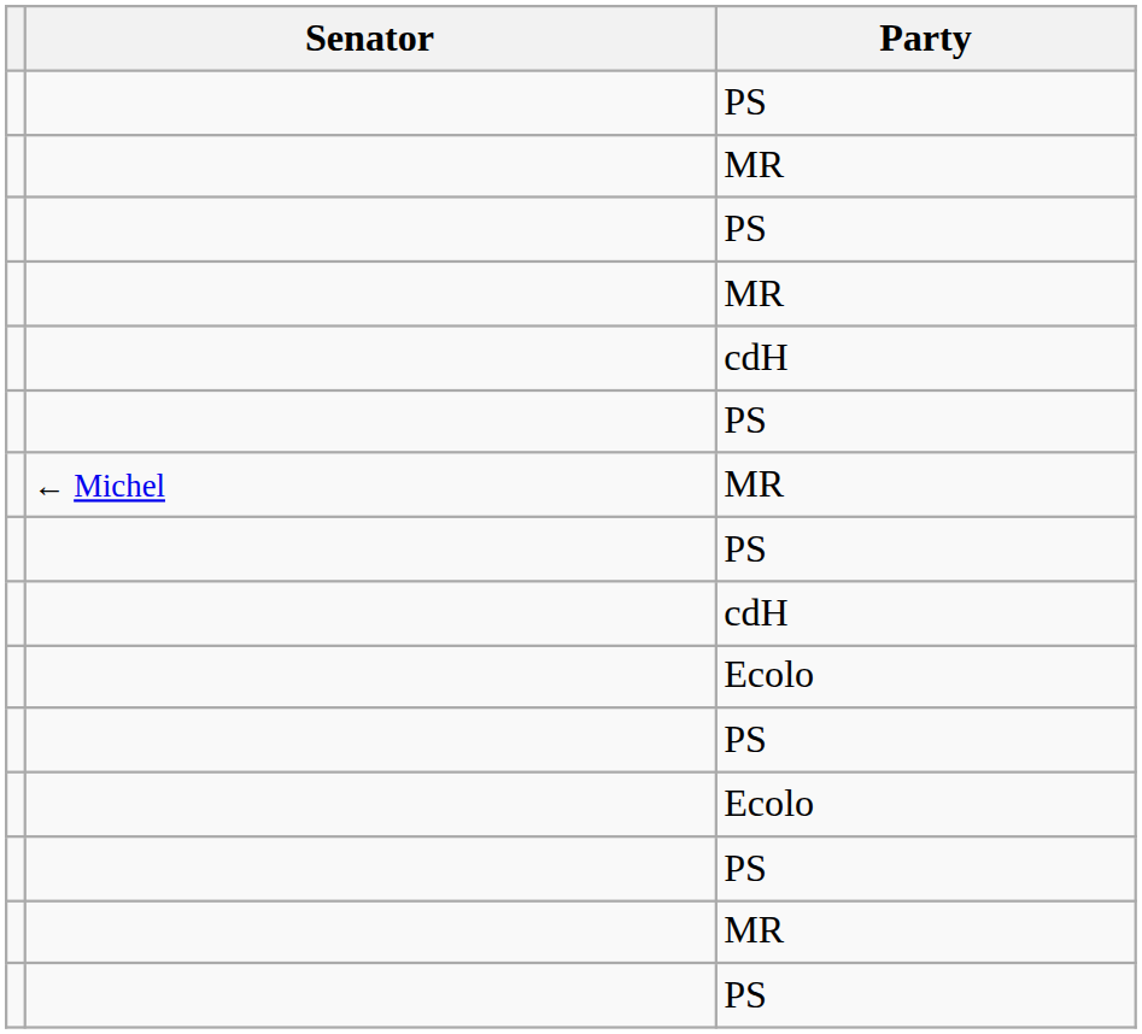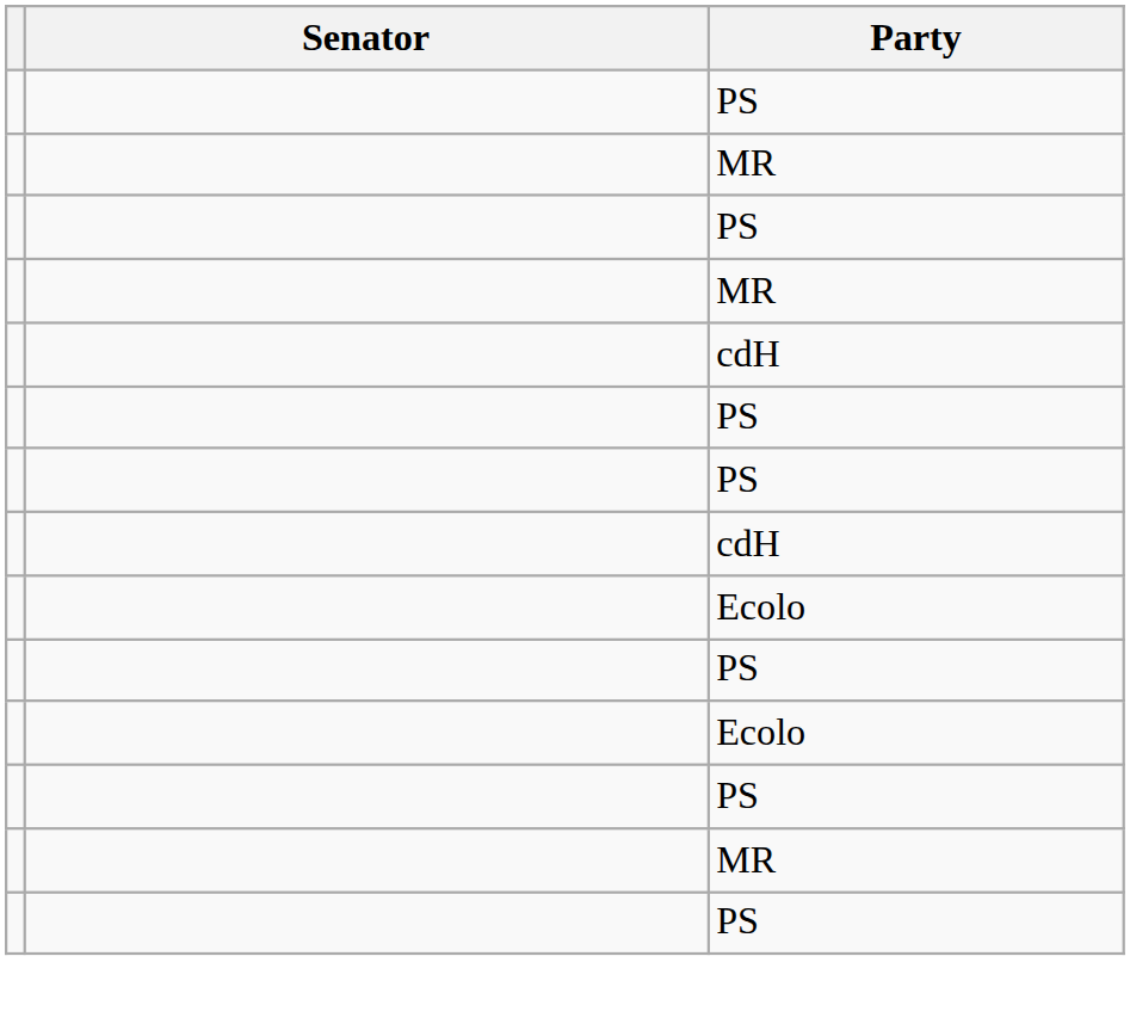 <table class="sortable wikitable" style="text-align:left; font-size:90%">
 <tr>
 <th></th>
 <th width="250">Senator</th>
 <th width="150">Party</th>
 </tr>
 <tr>
 <td></td>
 <td align=left></td>
 <td>PS</td>
 </tr>
 <tr>
 <td></td>
 <td align=left></td>
 <td>MR</td>
 </tr>
 <tr>
 <td></td>
 <td align=left></td>
 <td>PS</td>
 </tr>
 <tr>
 <td></td>
 <td align=left></td>
 <td>MR</td>
 </tr>
 <tr>
 <td></td>
 <td align=left></td>
 <td>cdH</td>
 </tr>
 <tr>
 <td></td>
 <td align=left></td>
 <td>PS</td>
-</tr>
-<tr>
-<td></td>
-<td align=left> <small>← <a href='#'>Michel</a></small></td>
-<td>MR</td>
 </tr>
 <tr>
 <td></td>
 <td align=left></td>
 <td>PS</td>
 </tr>
 <tr>
 <td></td>
 <td align=left></td>
 <td>cdH</td>
 </tr>
 <tr>
 <td></td>
 <td align=left></td>
 <td>Ecolo</td>
 </tr>
 <tr>
 <td></td>
 <td align=left></td>
 <td>PS</td>
 </tr>
 <tr>
 <td></td>
 <td align=left></td>
 <td>Ecolo</td>
 </tr>
 <tr>
 <td></td>
 <td align=left></td>
 <td>PS</td>
 </tr>
 <tr>
 <td></td>
 <td align=left></td>
 <td>MR</td>
 </tr>
 <tr>
 <td></td>
 <td align=left></td>
 <td>PS</td>
 </tr>
 </table>
